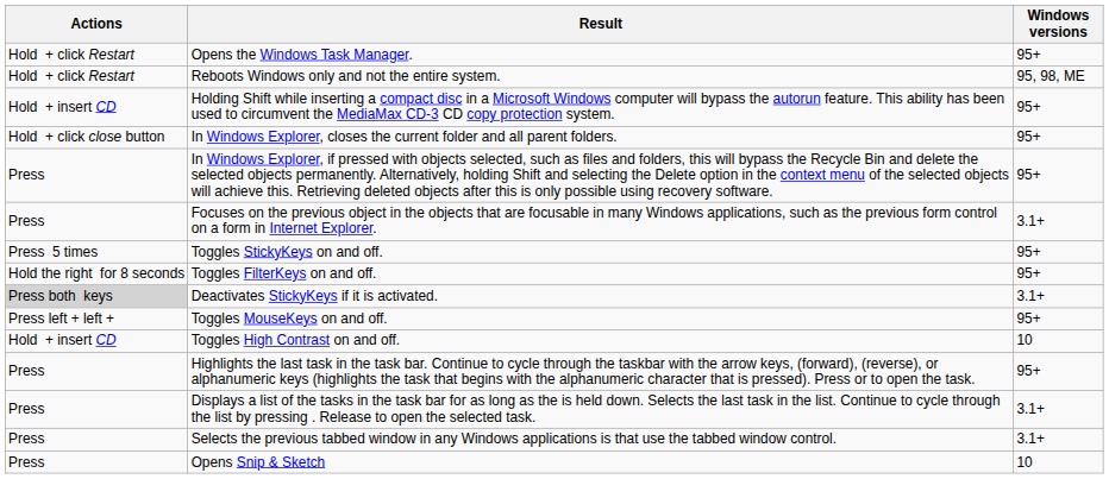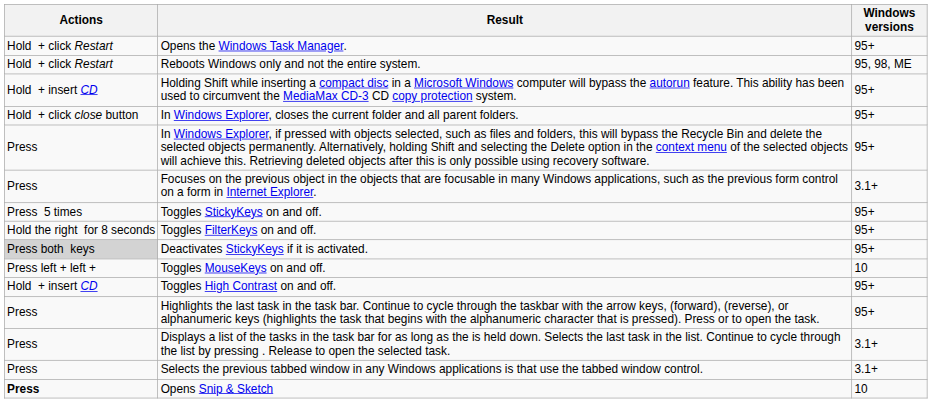 <table class="wikitable">
 <tr>
 <th>Actions</th>
 <th>Result</th>
 <th>Windows versions</th>
 </tr>
 <tr>
 <td>Hold  + click <em>Restart</em></td>
 <td>Opens the <a href='#'>Windows Task Manager</a>.</td>
 <td>95+</td>
 </tr>
 <tr>
 <td>Hold  + click <em>Restart</em></td>
 <td>Reboots Windows only and not the entire system.</td>
 <td>95, 98, ME</td>
 </tr>
 <tr>
 <td>Hold  + insert <em><a href='#'>CD</a></em></td>
 <td>Holding Shift while inserting a <a href='#'>compact disc</a> in a <a href='#'>Microsoft Windows</a> computer will bypass the <a href='#'>autorun</a> feature. This ability has been used to circumvent the <a href='#'>MediaMax CD-3</a> CD <a href='#'>copy protection</a> system.</td>
 <td>95+</td>
 </tr>
 <tr>
 <td>Hold  + click <em>close</em> button</td>
 <td>In <a href='#'>Windows Explorer</a>, closes the current folder and all parent folders.</td>
 <td>95+</td>
 </tr>
 <tr>
 <td>Press </td>
 <td>In <a href='#'>Windows Explorer</a>, if pressed with objects selected, such as files and folders, this will bypass the Recycle Bin and delete the selected objects permanently. Alternatively, holding Shift and selecting the Delete option in the <a href='#'>context menu</a> of the selected objects will achieve this. Retrieving deleted objects after this is only possible using recovery software.</td>
 <td>95+</td>
 </tr>
 <tr>
 <td>Press </td>
 <td>Focuses on the previous object in the objects that are focusable in many Windows applications, such as the previous form control on a form in <a href='#'>Internet Explorer</a>.</td>
 <td>3.1+</td>
 </tr>
 <tr>
 <td>Press  5 times</td>
 <td>Toggles <a href='#'>StickyKeys</a> on and off.</td>
 <td>95+</td>
 </tr>
 <tr>
 <td>Hold the right  for 8 seconds</td>
 <td>Toggles <a href='#'>FilterKeys</a> on and off.</td>
 <td>95+</td>
 </tr>
 <tr>
 <td style="background: lightgrey;">Press both  keys</td>
 <td>Deactivates <a href='#'>StickyKeys</a> if it is activated.</td>
-<td>3.1+</td>
+<td>95+</td>
 </tr>
 <tr>
 <td>Press left  + left  + </td>
 <td>Toggles <a href='#'>MouseKeys</a> on and off.</td>
-<td>95+</td>
+<td>10</td>
 </tr>
 <tr>
 <td>Hold  + insert <em><a href='#'>CD</a></em></td>
 <td>Toggles <a href='#'>High Contrast</a> on and off.</td>
-<td>10</td>
+<td>95+</td>
 </tr>
 <tr>
 <td>Press </td>
 <td>Highlights the last task in the task bar. Continue to cycle through the taskbar with the arrow keys,  (forward),  (reverse), or alphanumeric keys (highlights the task that begins with the alphanumeric character that is pressed). Press  or  to open the task.</td>
 <td>95+</td>
 </tr>
 <tr>
 <td>Press </td>
 <td>Displays a list of the tasks in the task bar for as long as the  is held down. Selects the last task in the list. Continue to cycle through the list by pressing . Release  to open the selected task.</td>
 <td>3.1+</td>
 </tr>
 <tr>
 <td>Press </td>
 <td>Selects the previous tabbed window in any Windows applications is that use the tabbed window control.</td>
 <td>3.1+</td>
 </tr>
 <tr>
-<td>Press </td>
+<td><strong>Press </strong></td>
 <td>Opens <a href='#'>Snip & Sketch</a></td>
 <td>10</td>
 </tr>
 </table>
